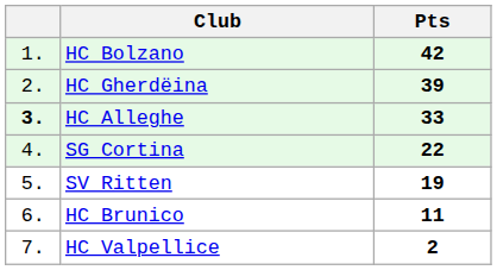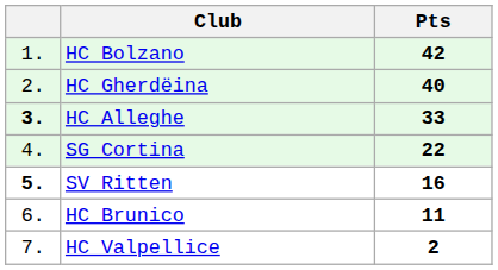 <table class="wikitable">
 <tr>
 <th width="30"></th>
 <th width="200">Club</th>
 <th width="70">Pts</th>
 </tr>
 <tr bgcolor="#e6fae6" align="center">
 <td>1.</td>
 <td align="left"><a href='#'>HC Bolzano</a></td>
 <td><strong>42</strong></td>
 </tr>
 <tr bgcolor="#e6fae6" align="center">
 <td>2.</td>
 <td align="left"><a href='#'>HC Gherdëina</a></td>
-<td><strong>39</strong></td>
+<td><strong>40</strong></td>
 </tr>
 <tr bgcolor="#e6fae6" align="center">
 <td><strong>3.</strong></td>
 <td align="left"><a href='#'>HC Alleghe</a></td>
 <td><strong>33</strong></td>
 </tr>
 <tr bgcolor="#e6fae6" align="center">
 <td>4.</td>
 <td align="left"><a href='#'>SG Cortina</a></td>
 <td><strong>22</strong></td>
 </tr>
 <tr bgcolor="#FFFFFF" align="center">
-<td>5.</td>
+<td><strong>5.</strong></td>
 <td align="left"><a href='#'>SV Ritten</a></td>
-<td><strong>19</strong></td>
+<td><strong>16</strong></td>
 </tr>
 <tr bgcolor="#FFFFFF" align="center">
 <td>6.</td>
 <td align="left"><a href='#'>HC Brunico</a></td>
 <td><strong>11</strong></td>
 </tr>
 <tr bgcolor="#FFFFFF" align="center">
 <td>7.</td>
 <td align="left"><a href='#'>HC Valpellice</a></td>
 <td><strong>2</strong></td>
 </tr>
 </table>
